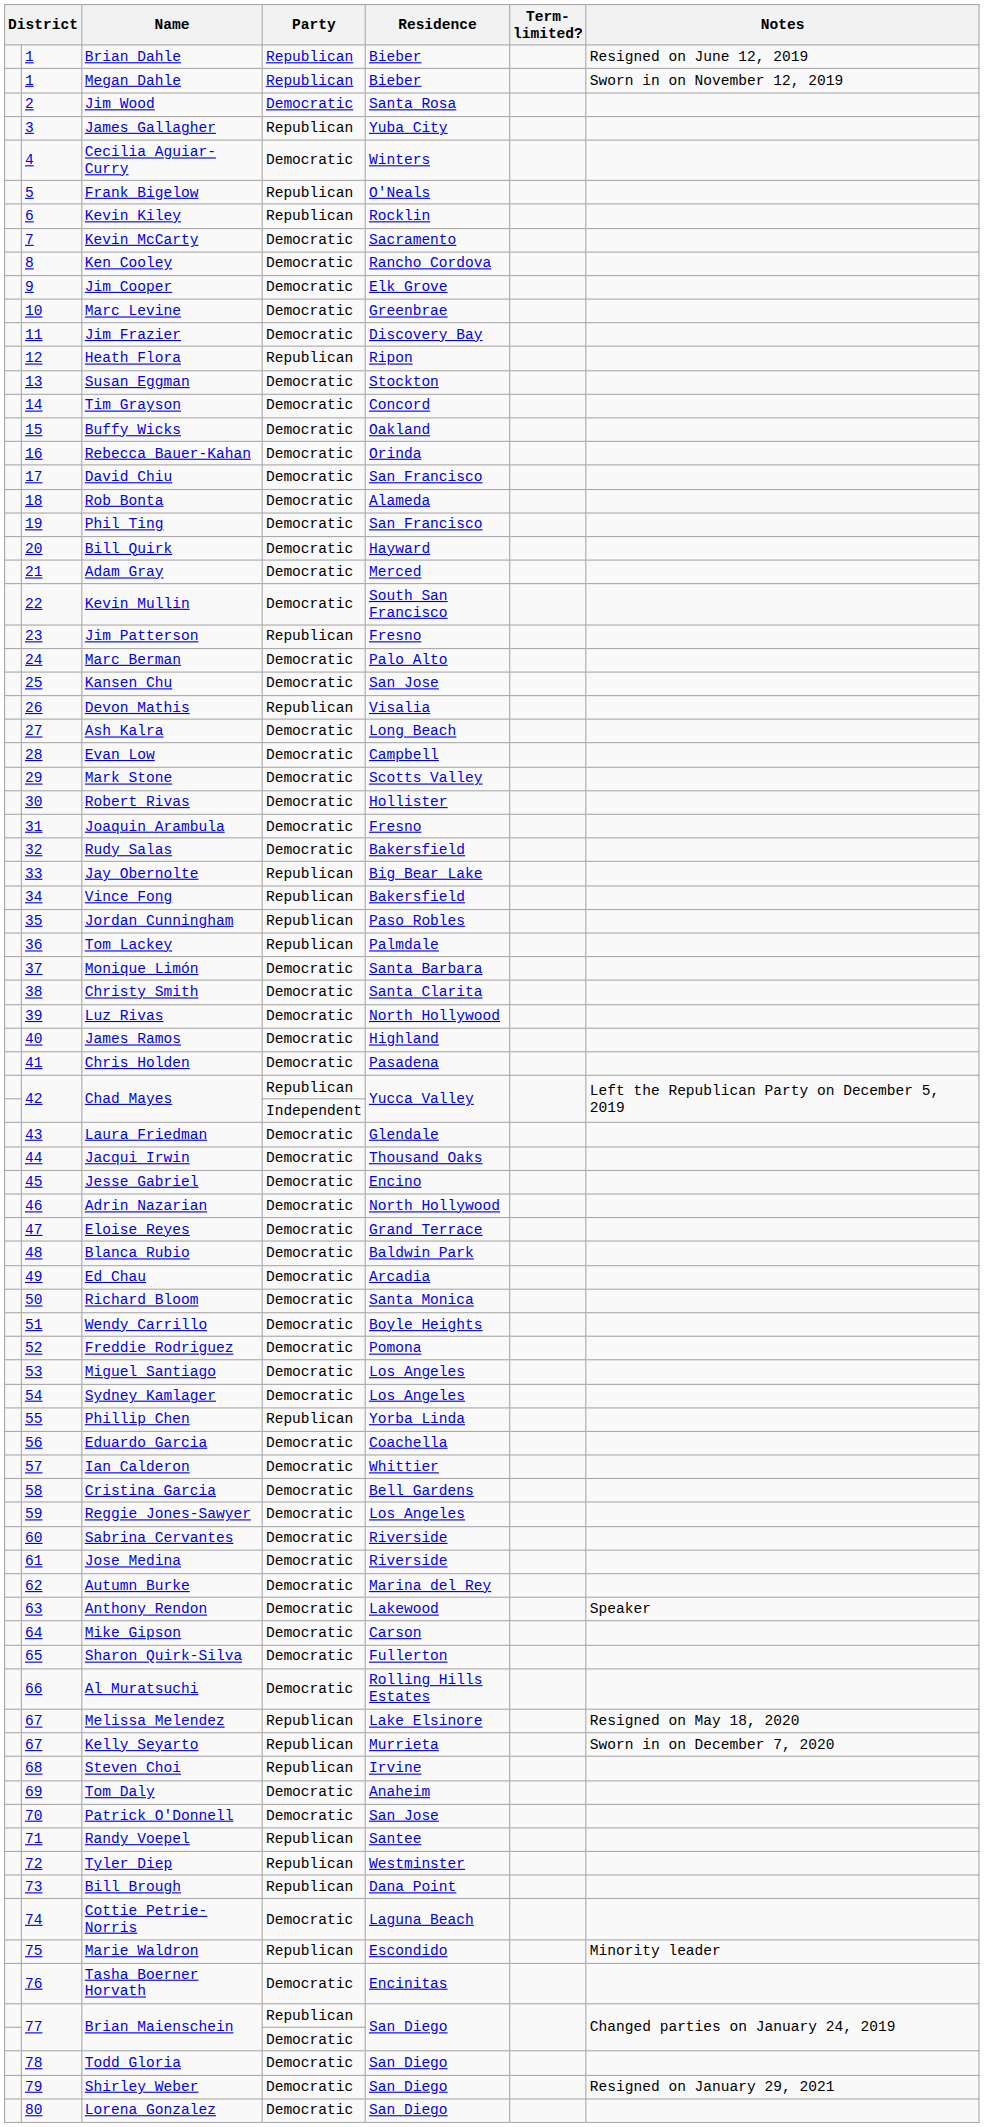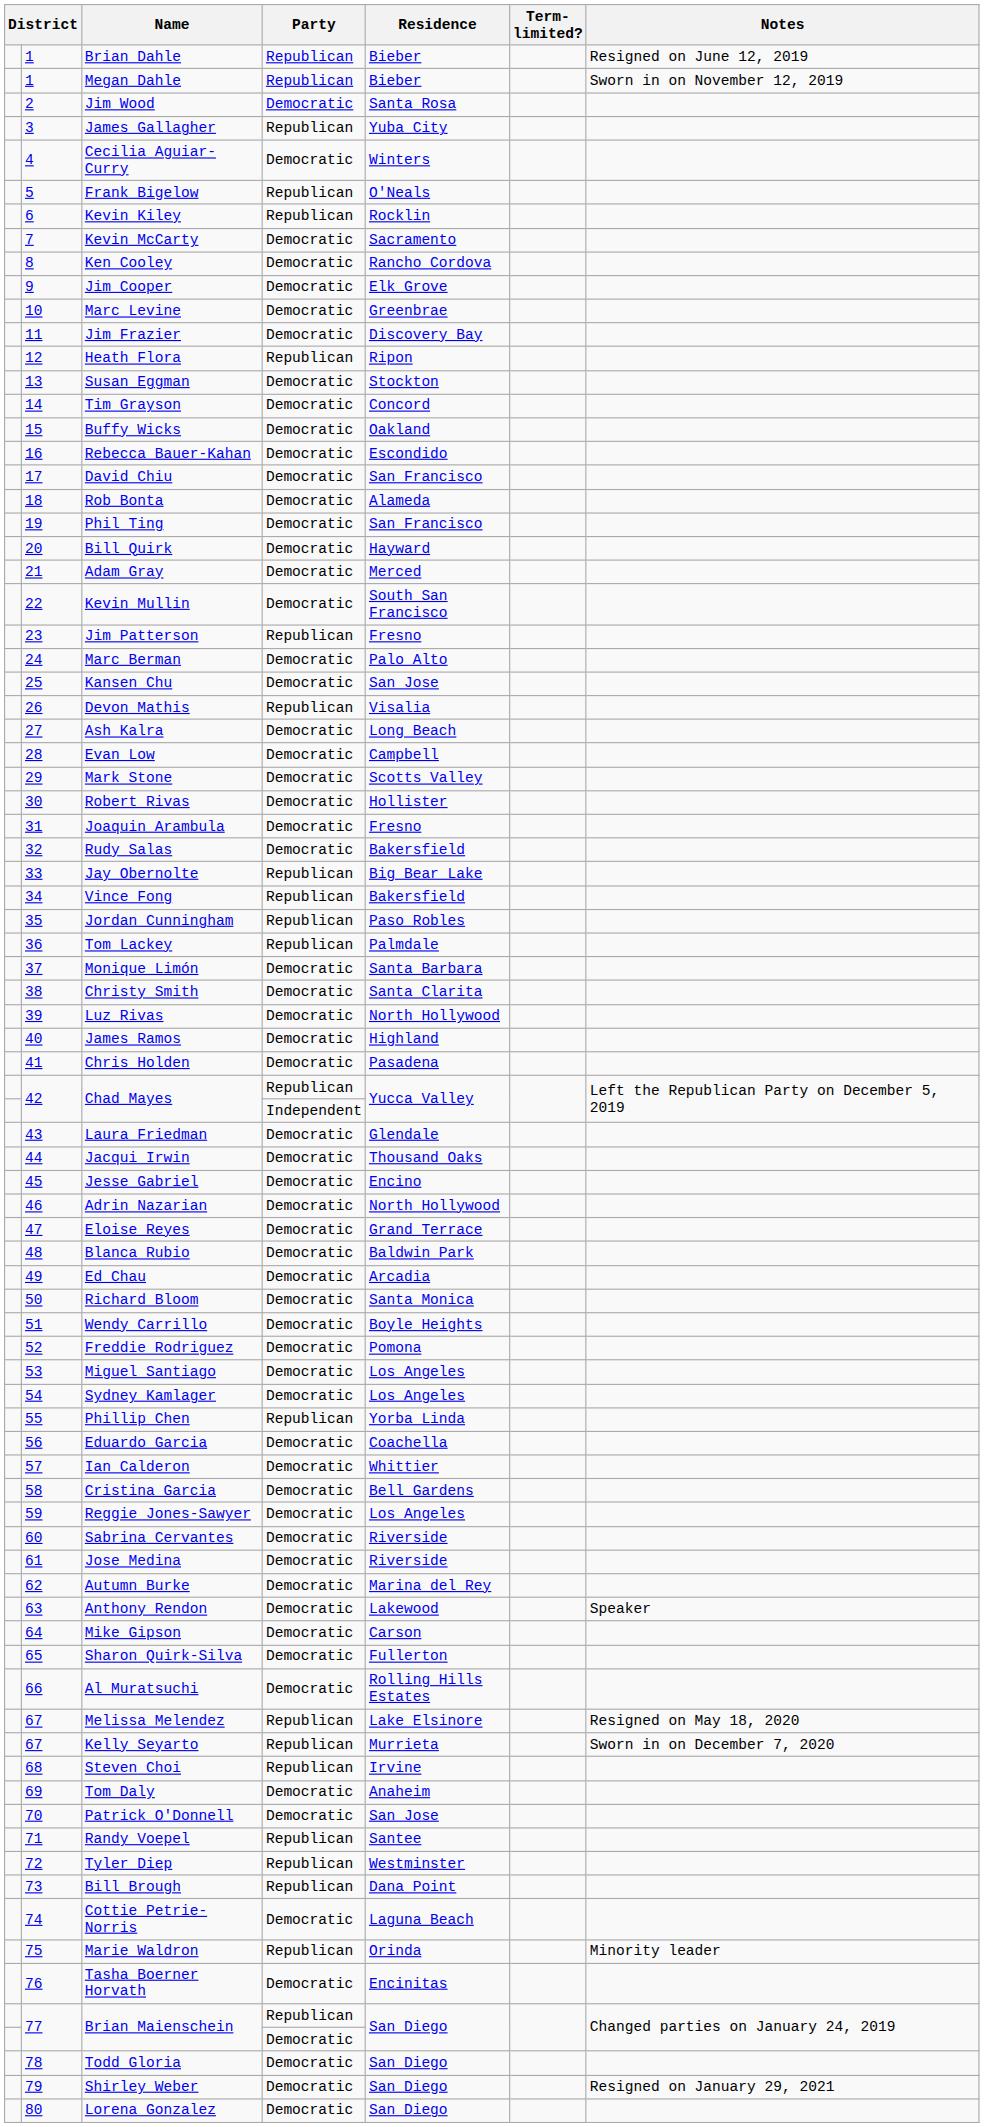 <table class="wikitable">
 <tr>
 <th scope="col" width="30" colspan="2">District</th>
 <th scope="col" width="170">Name</th>
 <th scope="col" width="70">Party</th>
 <th scope="col" width="130">Residence</th>
 <th scope="col" width="60">Term-limited?</th>
 <th scope="col" width="400">Notes</th>
 </tr>
 <tr>
 <td></td>
 <td><a href='#'>1</a></td>
 <td><a href='#'>Brian Dahle</a></td>
 <td><a href='#'>Republican</a></td>
 <td><a href='#'>Bieber</a></td>
 <td></td>
 <td>Resigned on June 12, 2019</td>
 </tr>
 <tr>
 <td></td>
 <td><a href='#'>1</a></td>
 <td><a href='#'>Megan Dahle</a></td>
 <td><a href='#'>Republican</a></td>
 <td><a href='#'>Bieber</a></td>
 <td></td>
 <td>Sworn in on November 12, 2019</td>
 </tr>
 <tr>
 <td></td>
 <td><a href='#'>2</a></td>
 <td><a href='#'>Jim Wood</a></td>
 <td><a href='#'>Democratic</a></td>
 <td><a href='#'>Santa Rosa</a></td>
 <td></td>
 <td></td>
 </tr>
 <tr>
 <td></td>
 <td><a href='#'>3</a></td>
 <td><a href='#'>James Gallagher</a></td>
 <td>Republican</td>
 <td><a href='#'>Yuba City</a></td>
 <td></td>
 <td></td>
 </tr>
 <tr>
 <td></td>
 <td><a href='#'>4</a></td>
 <td><a href='#'>Cecilia Aguiar-Curry</a></td>
 <td>Democratic</td>
 <td><a href='#'>Winters</a></td>
 <td></td>
 <td></td>
 </tr>
 <tr>
 <td></td>
 <td><a href='#'>5</a></td>
 <td><a href='#'>Frank Bigelow</a></td>
 <td>Republican</td>
 <td><a href='#'>O'Neals</a></td>
 <td></td>
 <td></td>
 </tr>
 <tr>
 <td></td>
 <td><a href='#'>6</a></td>
 <td><a href='#'>Kevin Kiley</a></td>
 <td>Republican</td>
 <td><a href='#'>Rocklin</a></td>
 <td></td>
 <td></td>
 </tr>
 <tr>
 <td></td>
 <td><a href='#'>7</a></td>
 <td><a href='#'>Kevin McCarty</a></td>
 <td>Democratic</td>
 <td><a href='#'>Sacramento</a></td>
 <td></td>
 <td></td>
 </tr>
 <tr>
 <td></td>
 <td><a href='#'>8</a></td>
 <td><a href='#'>Ken Cooley</a></td>
 <td>Democratic</td>
 <td><a href='#'>Rancho Cordova</a></td>
 <td></td>
 <td></td>
 </tr>
 <tr>
 <td></td>
 <td><a href='#'>9</a></td>
 <td><a href='#'>Jim Cooper</a></td>
 <td>Democratic</td>
 <td><a href='#'>Elk Grove</a></td>
 <td></td>
 <td></td>
 </tr>
 <tr>
 <td></td>
 <td><a href='#'>10</a></td>
 <td><a href='#'>Marc Levine</a></td>
 <td>Democratic</td>
 <td><a href='#'>Greenbrae</a></td>
 <td></td>
 <td></td>
 </tr>
 <tr>
 <td></td>
 <td><a href='#'>11</a></td>
 <td><a href='#'>Jim Frazier</a></td>
 <td>Democratic</td>
 <td><a href='#'>Discovery Bay</a></td>
 <td></td>
 <td></td>
 </tr>
 <tr>
 <td></td>
 <td><a href='#'>12</a></td>
 <td><a href='#'>Heath Flora</a></td>
 <td>Republican</td>
 <td><a href='#'>Ripon</a></td>
 <td></td>
 <td></td>
 </tr>
 <tr>
 <td></td>
 <td><a href='#'>13</a></td>
 <td><a href='#'>Susan Eggman</a></td>
 <td>Democratic</td>
 <td><a href='#'>Stockton</a></td>
 <td></td>
 <td></td>
 </tr>
 <tr>
 <td></td>
 <td><a href='#'>14</a></td>
 <td><a href='#'>Tim Grayson</a></td>
 <td>Democratic</td>
 <td><a href='#'>Concord</a></td>
 <td></td>
 <td></td>
 </tr>
 <tr>
 <td></td>
 <td><a href='#'>15</a></td>
 <td><a href='#'>Buffy Wicks</a></td>
 <td>Democratic</td>
 <td><a href='#'>Oakland</a></td>
 <td></td>
 <td></td>
 </tr>
 <tr>
 <td></td>
 <td><a href='#'>16</a></td>
 <td><a href='#'>Rebecca Bauer-Kahan</a></td>
 <td>Democratic</td>
-<td><a href='#'>Orinda</a></td>
+<td><a href='#'>Escondido</a></td>
 <td></td>
 <td></td>
 </tr>
 <tr>
 <td></td>
 <td><a href='#'>17</a></td>
 <td><a href='#'>David Chiu</a></td>
 <td>Democratic</td>
 <td><a href='#'>San Francisco</a></td>
 <td></td>
 <td></td>
 </tr>
 <tr>
 <td></td>
 <td><a href='#'>18</a></td>
 <td><a href='#'>Rob Bonta</a></td>
 <td>Democratic</td>
 <td><a href='#'>Alameda</a></td>
 <td></td>
 <td></td>
 </tr>
 <tr>
 <td></td>
 <td><a href='#'>19</a></td>
 <td><a href='#'>Phil Ting</a></td>
 <td>Democratic</td>
 <td><a href='#'>San Francisco</a></td>
 <td></td>
 <td></td>
 </tr>
 <tr>
 <td></td>
 <td><a href='#'>20</a></td>
 <td><a href='#'>Bill Quirk</a></td>
 <td>Democratic</td>
 <td><a href='#'>Hayward</a></td>
 <td></td>
 <td></td>
 </tr>
 <tr>
 <td></td>
 <td><a href='#'>21</a></td>
 <td><a href='#'>Adam Gray</a></td>
 <td>Democratic</td>
 <td><a href='#'>Merced</a></td>
 <td></td>
 <td></td>
 </tr>
 <tr>
 <td></td>
 <td><a href='#'>22</a></td>
 <td><a href='#'>Kevin Mullin</a></td>
 <td>Democratic</td>
 <td><a href='#'>South San Francisco</a></td>
 <td></td>
 <td></td>
 </tr>
 <tr>
 <td></td>
 <td><a href='#'>23</a></td>
 <td><a href='#'>Jim Patterson</a></td>
 <td>Republican</td>
 <td><a href='#'>Fresno</a></td>
 <td></td>
 <td></td>
 </tr>
 <tr>
 <td></td>
 <td><a href='#'>24</a></td>
 <td><a href='#'>Marc Berman</a></td>
 <td>Democratic</td>
 <td><a href='#'>Palo Alto</a></td>
 <td></td>
 <td></td>
 </tr>
 <tr>
 <td></td>
 <td><a href='#'>25</a></td>
 <td><a href='#'>Kansen Chu</a></td>
 <td>Democratic</td>
 <td><a href='#'>San Jose</a></td>
 <td></td>
 <td></td>
 </tr>
 <tr>
 <td></td>
 <td><a href='#'>26</a></td>
 <td><a href='#'>Devon Mathis</a></td>
 <td>Republican</td>
 <td><a href='#'>Visalia</a></td>
 <td></td>
 <td></td>
 </tr>
 <tr>
 <td></td>
 <td><a href='#'>27</a></td>
 <td><a href='#'>Ash Kalra</a></td>
 <td>Democratic</td>
 <td><a href='#'>Long Beach</a></td>
 <td></td>
 <td></td>
 </tr>
 <tr>
 <td></td>
 <td><a href='#'>28</a></td>
 <td><a href='#'>Evan Low</a></td>
 <td>Democratic</td>
 <td><a href='#'>Campbell</a></td>
 <td></td>
 <td></td>
 </tr>
 <tr>
 <td></td>
 <td><a href='#'>29</a></td>
 <td><a href='#'>Mark Stone</a></td>
 <td>Democratic</td>
 <td><a href='#'>Scotts Valley</a></td>
 <td></td>
 <td></td>
 </tr>
 <tr>
 <td></td>
 <td><a href='#'>30</a></td>
 <td><a href='#'>Robert Rivas</a></td>
 <td>Democratic</td>
 <td><a href='#'>Hollister</a></td>
 <td></td>
 <td></td>
 </tr>
 <tr>
 <td></td>
 <td><a href='#'>31</a></td>
 <td><a href='#'>Joaquin Arambula</a></td>
 <td>Democratic</td>
 <td><a href='#'>Fresno</a></td>
 <td></td>
 <td></td>
 </tr>
 <tr>
 <td></td>
 <td><a href='#'>32</a></td>
 <td><a href='#'>Rudy Salas</a></td>
 <td>Democratic</td>
 <td><a href='#'>Bakersfield</a></td>
 <td></td>
 <td></td>
 </tr>
 <tr>
 <td></td>
 <td><a href='#'>33</a></td>
 <td><a href='#'>Jay Obernolte</a></td>
 <td>Republican</td>
 <td><a href='#'>Big Bear Lake</a></td>
 <td></td>
 <td></td>
 </tr>
 <tr>
 <td></td>
 <td><a href='#'>34</a></td>
 <td><a href='#'>Vince Fong</a></td>
 <td>Republican</td>
 <td><a href='#'>Bakersfield</a></td>
 <td></td>
 <td></td>
 </tr>
 <tr>
 <td></td>
 <td><a href='#'>35</a></td>
 <td><a href='#'>Jordan Cunningham</a></td>
 <td>Republican</td>
 <td><a href='#'>Paso Robles</a></td>
 <td></td>
 <td></td>
 </tr>
 <tr>
 <td></td>
 <td><a href='#'>36</a></td>
 <td><a href='#'>Tom Lackey</a></td>
 <td>Republican</td>
 <td><a href='#'>Palmdale</a></td>
 <td></td>
 <td></td>
 </tr>
 <tr>
 <td></td>
 <td><a href='#'>37</a></td>
 <td><a href='#'>Monique Limón</a></td>
 <td>Democratic</td>
 <td><a href='#'>Santa Barbara</a></td>
 <td></td>
 <td></td>
 </tr>
 <tr>
 <td></td>
 <td><a href='#'>38</a></td>
 <td><a href='#'>Christy Smith</a></td>
 <td>Democratic</td>
 <td><a href='#'>Santa Clarita</a></td>
 <td></td>
 <td></td>
 </tr>
 <tr>
 <td></td>
 <td><a href='#'>39</a></td>
 <td><a href='#'>Luz Rivas</a></td>
 <td>Democratic</td>
 <td><a href='#'>North Hollywood</a></td>
 <td></td>
 <td></td>
 </tr>
 <tr>
 <td></td>
 <td><a href='#'>40</a></td>
 <td><a href='#'>James Ramos</a></td>
 <td>Democratic</td>
 <td><a href='#'>Highland</a></td>
 <td></td>
 <td></td>
 </tr>
 <tr>
 <td></td>
 <td><a href='#'>41</a></td>
 <td><a href='#'>Chris Holden</a></td>
 <td>Democratic</td>
 <td><a href='#'>Pasadena</a></td>
 <td></td>
 <td></td>
 </tr>
 <tr>
 <td></td>
 <td rowspan="2"><a href='#'>42</a></td>
 <td rowspan="2"><a href='#'>Chad Mayes</a></td>
 <td>Republican</td>
 <td rowspan="2"><a href='#'>Yucca Valley</a></td>
 <td rowspan="2"></td>
 <td rowspan="2">Left the Republican Party on December 5, 2019</td>
 </tr>
 <tr>
 <td></td>
 <td>Independent</td>
 </tr>
 <tr>
 <td></td>
 <td><a href='#'>43</a></td>
 <td><a href='#'>Laura Friedman</a></td>
 <td>Democratic</td>
 <td><a href='#'>Glendale</a></td>
 <td></td>
 <td></td>
 </tr>
 <tr>
 <td></td>
 <td><a href='#'>44</a></td>
 <td><a href='#'>Jacqui Irwin</a></td>
 <td>Democratic</td>
 <td><a href='#'>Thousand Oaks</a></td>
 <td></td>
 <td></td>
 </tr>
 <tr>
 <td></td>
 <td><a href='#'>45</a></td>
 <td><a href='#'>Jesse Gabriel</a></td>
 <td>Democratic</td>
 <td><a href='#'>Encino</a></td>
 <td></td>
 <td></td>
 </tr>
 <tr>
 <td></td>
 <td><a href='#'>46</a></td>
 <td><a href='#'>Adrin Nazarian</a></td>
 <td>Democratic</td>
 <td><a href='#'>North Hollywood</a></td>
 <td></td>
 <td></td>
 </tr>
 <tr>
 <td></td>
 <td><a href='#'>47</a></td>
 <td><a href='#'>Eloise Reyes</a></td>
 <td>Democratic</td>
 <td><a href='#'>Grand Terrace</a></td>
 <td></td>
 <td></td>
 </tr>
 <tr>
 <td></td>
 <td><a href='#'>48</a></td>
 <td><a href='#'>Blanca Rubio</a></td>
 <td>Democratic</td>
 <td><a href='#'>Baldwin Park</a></td>
 <td></td>
 <td></td>
 </tr>
 <tr>
 <td></td>
 <td><a href='#'>49</a></td>
 <td><a href='#'>Ed Chau</a></td>
 <td>Democratic</td>
 <td><a href='#'>Arcadia</a></td>
 <td></td>
 <td></td>
 </tr>
 <tr>
 <td></td>
 <td><a href='#'>50</a></td>
 <td><a href='#'>Richard Bloom</a></td>
 <td>Democratic</td>
 <td><a href='#'>Santa Monica</a></td>
 <td></td>
 <td></td>
 </tr>
 <tr>
 <td></td>
 <td><a href='#'>51</a></td>
 <td><a href='#'>Wendy Carrillo</a></td>
 <td>Democratic</td>
 <td><a href='#'>Boyle Heights</a></td>
 <td></td>
 <td></td>
 </tr>
 <tr>
 <td></td>
 <td><a href='#'>52</a></td>
 <td><a href='#'>Freddie Rodriguez</a></td>
 <td>Democratic</td>
 <td><a href='#'>Pomona</a></td>
 <td></td>
 <td></td>
 </tr>
 <tr>
 <td></td>
 <td><a href='#'>53</a></td>
 <td><a href='#'>Miguel Santiago</a></td>
 <td>Democratic</td>
 <td><a href='#'>Los Angeles</a></td>
 <td></td>
 <td></td>
 </tr>
 <tr>
 <td></td>
 <td><a href='#'>54</a></td>
 <td><a href='#'>Sydney Kamlager</a></td>
 <td>Democratic</td>
 <td><a href='#'>Los Angeles</a></td>
 <td></td>
 <td></td>
 </tr>
 <tr>
 <td></td>
 <td><a href='#'>55</a></td>
 <td><a href='#'>Phillip Chen</a></td>
 <td>Republican</td>
 <td><a href='#'>Yorba Linda</a></td>
 <td></td>
 <td></td>
 </tr>
 <tr>
 <td></td>
 <td><a href='#'>56</a></td>
 <td><a href='#'>Eduardo Garcia</a></td>
 <td>Democratic</td>
 <td><a href='#'>Coachella</a></td>
 <td></td>
 <td></td>
 </tr>
 <tr>
 <td></td>
 <td><a href='#'>57</a></td>
 <td><a href='#'>Ian Calderon</a></td>
 <td>Democratic</td>
 <td><a href='#'>Whittier</a></td>
 <td></td>
 <td></td>
 </tr>
 <tr>
 <td></td>
 <td><a href='#'>58</a></td>
 <td><a href='#'>Cristina Garcia</a></td>
 <td>Democratic</td>
 <td><a href='#'>Bell Gardens</a></td>
 <td></td>
 <td></td>
 </tr>
 <tr>
 <td></td>
 <td><a href='#'>59</a></td>
 <td><a href='#'>Reggie Jones-Sawyer</a></td>
 <td>Democratic</td>
 <td><a href='#'>Los Angeles</a></td>
 <td></td>
 <td></td>
 </tr>
 <tr>
 <td></td>
 <td><a href='#'>60</a></td>
 <td><a href='#'>Sabrina Cervantes</a></td>
 <td>Democratic</td>
 <td><a href='#'>Riverside</a></td>
 <td></td>
 <td></td>
 </tr>
 <tr>
 <td></td>
 <td><a href='#'>61</a></td>
 <td><a href='#'>Jose Medina</a></td>
 <td>Democratic</td>
 <td><a href='#'>Riverside</a></td>
 <td></td>
 <td></td>
 </tr>
 <tr>
 <td></td>
 <td><a href='#'>62</a></td>
 <td><a href='#'>Autumn Burke</a></td>
 <td>Democratic</td>
 <td><a href='#'>Marina del Rey</a></td>
 <td></td>
 <td></td>
 </tr>
 <tr>
 <td></td>
 <td><a href='#'>63</a></td>
 <td><a href='#'>Anthony Rendon</a></td>
 <td>Democratic</td>
 <td><a href='#'>Lakewood</a></td>
 <td></td>
 <td>Speaker</td>
 </tr>
 <tr>
 <td></td>
 <td><a href='#'>64</a></td>
 <td><a href='#'>Mike Gipson</a></td>
 <td>Democratic</td>
 <td><a href='#'>Carson</a></td>
 <td></td>
 <td></td>
 </tr>
 <tr>
 <td></td>
 <td><a href='#'>65</a></td>
 <td><a href='#'>Sharon Quirk-Silva</a></td>
 <td>Democratic</td>
 <td><a href='#'>Fullerton</a></td>
 <td></td>
 <td></td>
 </tr>
 <tr>
 <td></td>
 <td><a href='#'>66</a></td>
 <td><a href='#'>Al Muratsuchi</a></td>
 <td>Democratic</td>
 <td><a href='#'>Rolling Hills Estates</a></td>
 <td></td>
 <td></td>
 </tr>
 <tr>
 <td></td>
 <td><a href='#'>67</a></td>
 <td><a href='#'>Melissa Melendez</a></td>
 <td>Republican</td>
 <td><a href='#'>Lake Elsinore</a></td>
 <td></td>
 <td>Resigned on May 18, 2020</td>
 </tr>
 <tr>
 <td></td>
 <td><a href='#'>67</a></td>
 <td><a href='#'>Kelly Seyarto</a></td>
 <td>Republican</td>
 <td><a href='#'>Murrieta</a></td>
 <td></td>
 <td>Sworn in on December 7, 2020</td>
 </tr>
 <tr>
 <td></td>
 <td><a href='#'>68</a></td>
 <td><a href='#'>Steven Choi</a></td>
 <td>Republican</td>
 <td><a href='#'>Irvine</a></td>
 <td></td>
 <td></td>
 </tr>
 <tr>
 <td></td>
 <td><a href='#'>69</a></td>
 <td><a href='#'>Tom Daly</a></td>
 <td>Democratic</td>
 <td><a href='#'>Anaheim</a></td>
 <td></td>
 <td></td>
 </tr>
 <tr>
 <td></td>
 <td><a href='#'>70</a></td>
 <td><a href='#'>Patrick O'Donnell</a></td>
 <td>Democratic</td>
 <td><a href='#'>San Jose</a></td>
 <td></td>
 <td></td>
 </tr>
 <tr>
 <td></td>
 <td><a href='#'>71</a></td>
 <td><a href='#'>Randy Voepel</a></td>
 <td>Republican</td>
 <td><a href='#'>Santee</a></td>
 <td></td>
 <td></td>
 </tr>
 <tr>
 <td></td>
 <td><a href='#'>72</a></td>
 <td><a href='#'>Tyler Diep</a></td>
 <td>Republican</td>
 <td><a href='#'>Westminster</a></td>
 <td></td>
 <td></td>
 </tr>
 <tr>
 <td></td>
 <td><a href='#'>73</a></td>
 <td><a href='#'>Bill Brough</a></td>
 <td>Republican</td>
 <td><a href='#'>Dana Point</a></td>
 <td></td>
 <td></td>
 </tr>
 <tr>
 <td></td>
 <td><a href='#'>74</a></td>
 <td><a href='#'>Cottie Petrie-Norris</a></td>
 <td>Democratic</td>
 <td><a href='#'>Laguna Beach</a></td>
 <td></td>
 <td></td>
 </tr>
 <tr>
 <td></td>
 <td><a href='#'>75</a></td>
 <td><a href='#'>Marie Waldron</a></td>
 <td>Republican</td>
-<td><a href='#'>Escondido</a></td>
+<td><a href='#'>Orinda</a></td>
 <td></td>
 <td>Minority leader</td>
 </tr>
 <tr>
 <td></td>
 <td><a href='#'>76</a></td>
 <td><a href='#'>Tasha Boerner Horvath</a></td>
 <td>Democratic</td>
 <td><a href='#'>Encinitas</a></td>
 <td></td>
 <td></td>
 </tr>
 <tr>
 <td></td>
 <td rowspan="2"><a href='#'>77</a></td>
 <td rowspan="2"><a href='#'>Brian Maienschein</a></td>
 <td>Republican</td>
 <td rowspan="2"><a href='#'>San Diego</a></td>
 <td rowspan="2"> </td>
 <td rowspan="2">Changed parties on January 24, 2019</td>
 </tr>
 <tr>
 <td></td>
 <td>Democratic</td>
 </tr>
 <tr>
 <td></td>
 <td><a href='#'>78</a></td>
 <td><a href='#'>Todd Gloria</a></td>
 <td>Democratic</td>
 <td><a href='#'>San Diego</a></td>
 <td></td>
 <td></td>
 </tr>
 <tr>
 <td></td>
 <td><a href='#'>79</a></td>
 <td><a href='#'>Shirley Weber</a></td>
 <td>Democratic</td>
 <td><a href='#'>San Diego</a></td>
 <td></td>
 <td>Resigned on January 29, 2021</td>
 </tr>
 <tr>
 <td></td>
 <td><a href='#'>80</a></td>
 <td><a href='#'>Lorena Gonzalez</a></td>
 <td>Democratic</td>
 <td><a href='#'>San Diego</a></td>
 <td></td>
 <td></td>
 </tr>
 </table>
